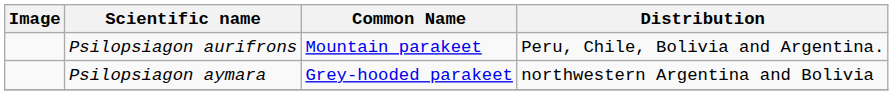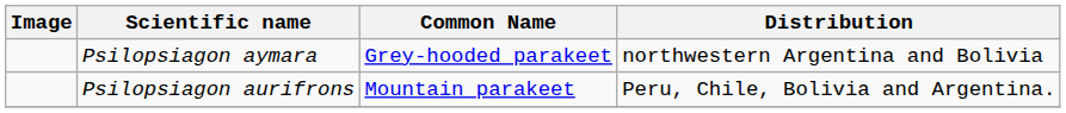 <table class="wikitable">
 <tr>
 <th>Image</th>
 <th>Scientific name</th>
 <th>Common Name</th>
 <th>Distribution</th>
 </tr>
 <tr>
 <td></td>
+<td><em>Psilopsiagon aymara</em></td>
+<td><a href='#'>Grey-hooded parakeet</a></td>
+<td>northwestern Argentina and Bolivia</td>
+</tr>
+<tr>
+<td></td>
 <td><em>Psilopsiagon aurifrons</em></td>
 <td><a href='#'>Mountain parakeet</a></td>
 <td>Peru, Chile, Bolivia and Argentina.</td>
 </tr>
 <tr>
-<td></td>
-<td><em>Psilopsiagon aymara</em></td>
-<td><a href='#'>Grey-hooded parakeet</a></td>
-<td>northwestern Argentina and Bolivia</td>
-</tr>
-<tr>
 </tr>
 </table>
